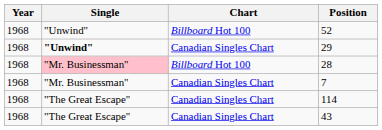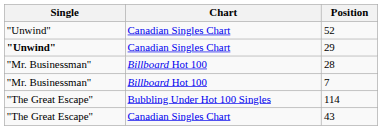 <table class=wikitable width="550px">
 <tr>
-<th align="left">Year</th>
 <th align="left">Single</th>
 <th align="left">Chart</th>
 <th align="left">Position</th>
 </tr>
 <tr>
-<td align="left">1968</td>
 <td align="left">"Unwind"</td>
-<td align="left"><a href='#'><em>Billboard</em> Hot 100</a></td>
+<td align="left"><a href='#'>Canadian Singles Chart</a></td>
 <td align="left">52</td>
 </tr>
 <tr>
-<td align="left">1968</td>
 <td align="left"><strong>"Unwind"</strong></td>
 <td align="left"><a href='#'>Canadian Singles Chart</a></td>
 <td align="left">29</td>
 </tr>
 <tr>
-<td align="left">1968</td>
-<td align="left" style="background: pink;">"Mr. Businessman"</td>
+<td align="left">"Mr. Businessman"</td>
 <td align="left"><a href='#'><em>Billboard</em> Hot 100</a></td>
 <td align="left">28</td>
 </tr>
 <tr>
-<td align="left">1968</td>
 <td align="left">"Mr. Businessman"</td>
-<td align="left"><a href='#'>Canadian Singles Chart</a></td>
+<td align="left"><a href='#'><em>Billboard</em> Hot 100</a></td>
 <td align="left">7</td>
 </tr>
 <tr>
-<td align="left">1968</td>
 <td align="left">"The Great Escape"</td>
-<td align="left"><a href='#'>Canadian Singles Chart</a></td>
+<td align="left"><a href='#'>Bubbling Under Hot 100 Singles</a></td>
 <td align="left">114</td>
 </tr>
 <tr>
-<td align="left">1968</td>
 <td align="left">"The Great Escape"</td>
 <td align="left"><a href='#'>Canadian Singles Chart</a></td>
 <td align="left">43</td>
 </tr>
 </table>
